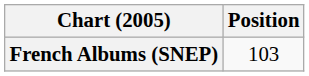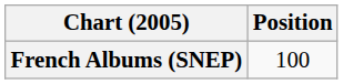 <table class="wikitable plainrowheaders" style="text-align:center">
 <tr>
 <th scope="col">Chart (2005)</th>
 <th scope="col">Position</th>
 </tr>
 <tr>
 <th scope="row">French Albums (SNEP)</th>
-<td>103</td>
+<td>100</td>
 </tr>
 </table>
